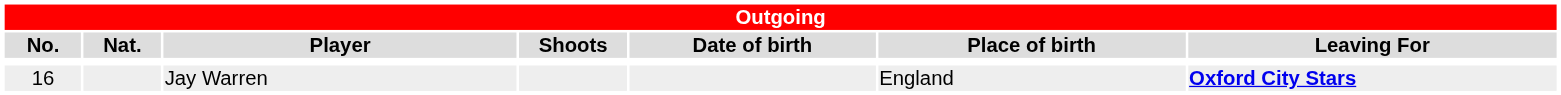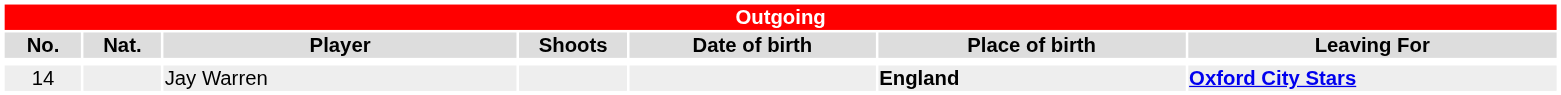 <table class="toccolours"  style="width:97%; clear:both; margin:1.5em auto; text-align:center;">
 <tr>
 <th colspan="11" style="background:red; color:white;">Outgoing</th>
 </tr>
 <tr style="background:#ddd;">
 <th width="5%">No.</th>
 <th width="5%">Nat.</th>
 <th !width="22%">Player</th>
 <th width="7%">Shoots</th>
 <th width="16%">Date of birth</th>
 <th width="20%">Place of birth</th>
 <th width="24%">Leaving For</th>
 </tr>
 <tr>
 <td></td>
 <td></td>
 <td></td>
 <td></td>
 <td></td>
 <td></td>
 <td></td>
 </tr>
 <tr style="background:#eee;">
-<td>16</td>
+<td>14</td>
 <td></td>
 <td align="left">Jay Warren</td>
 <td></td>
 <td align="left"></td>
-<td align="left">England</td>
+<td align="left"><strong>England</strong></td>
 <td align="left"><strong><a href='#'>Oxford City Stars</a></strong></td>
 </tr>
 </table>
